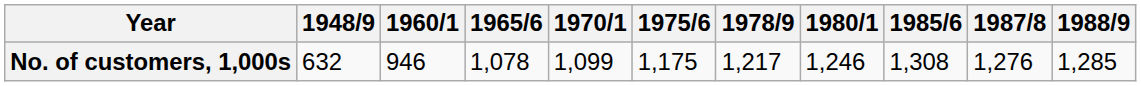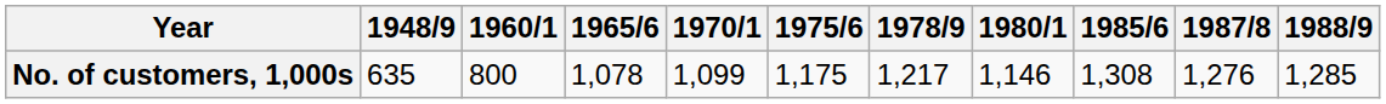 <table class="wikitable">
 <tr>
 <th>Year</th>
 <th>1948/9</th>
 <th>1960/1</th>
 <th>1965/6</th>
 <th>1970/1</th>
 <th>1975/6</th>
 <th>1978/9</th>
 <th>1980/1</th>
 <th>1985/6</th>
 <th>1987/8</th>
 <th>1988/9</th>
 </tr>
 <tr>
 <th>No. of customers, 1,000s</th>
-<td>632</td>
-<td>946</td>
+<td>635</td>
+<td>800</td>
 <td>1,078</td>
 <td>1,099</td>
 <td>1,175</td>
 <td>1,217</td>
-<td>1,246</td>
+<td>1,146</td>
 <td>1,308</td>
 <td>1,276</td>
 <td>1,285</td>
 </tr>
 </table>
